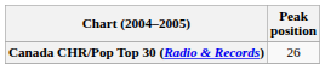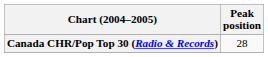 <table class="wikitable sortable plainrowheaders" style="text-align:center">
 <tr>
 <th>Chart (2004–2005)</th>
 <th>Peak<br>position</th>
 </tr>
 <tr>
 </tr>
 <tr>
 <th scope="row">Canada CHR/Pop Top 30 (<em><a href='#'>Radio & Records</a></em>)</th>
-<td>26</td>
+<td>28</td>
 </tr>
 <tr>
 </tr>
 <tr>
 </tr>
 <tr>
 </tr>
 <tr>
 </tr>
 <tr>
 </tr>
 </table>
